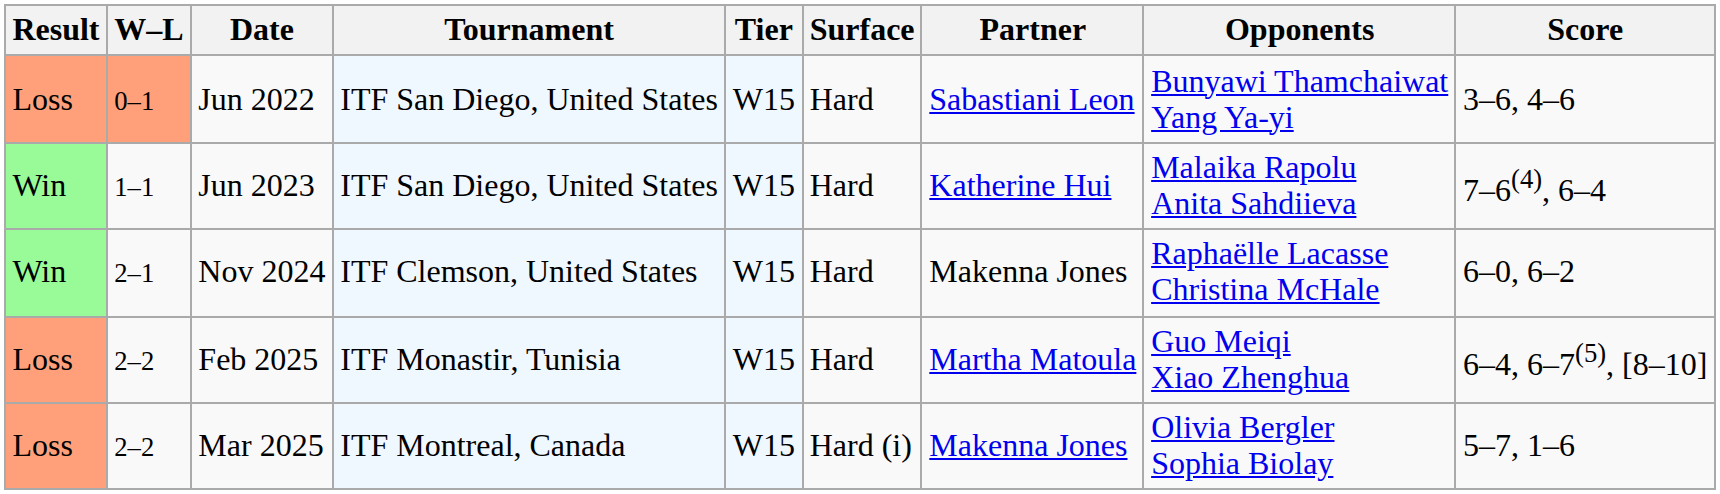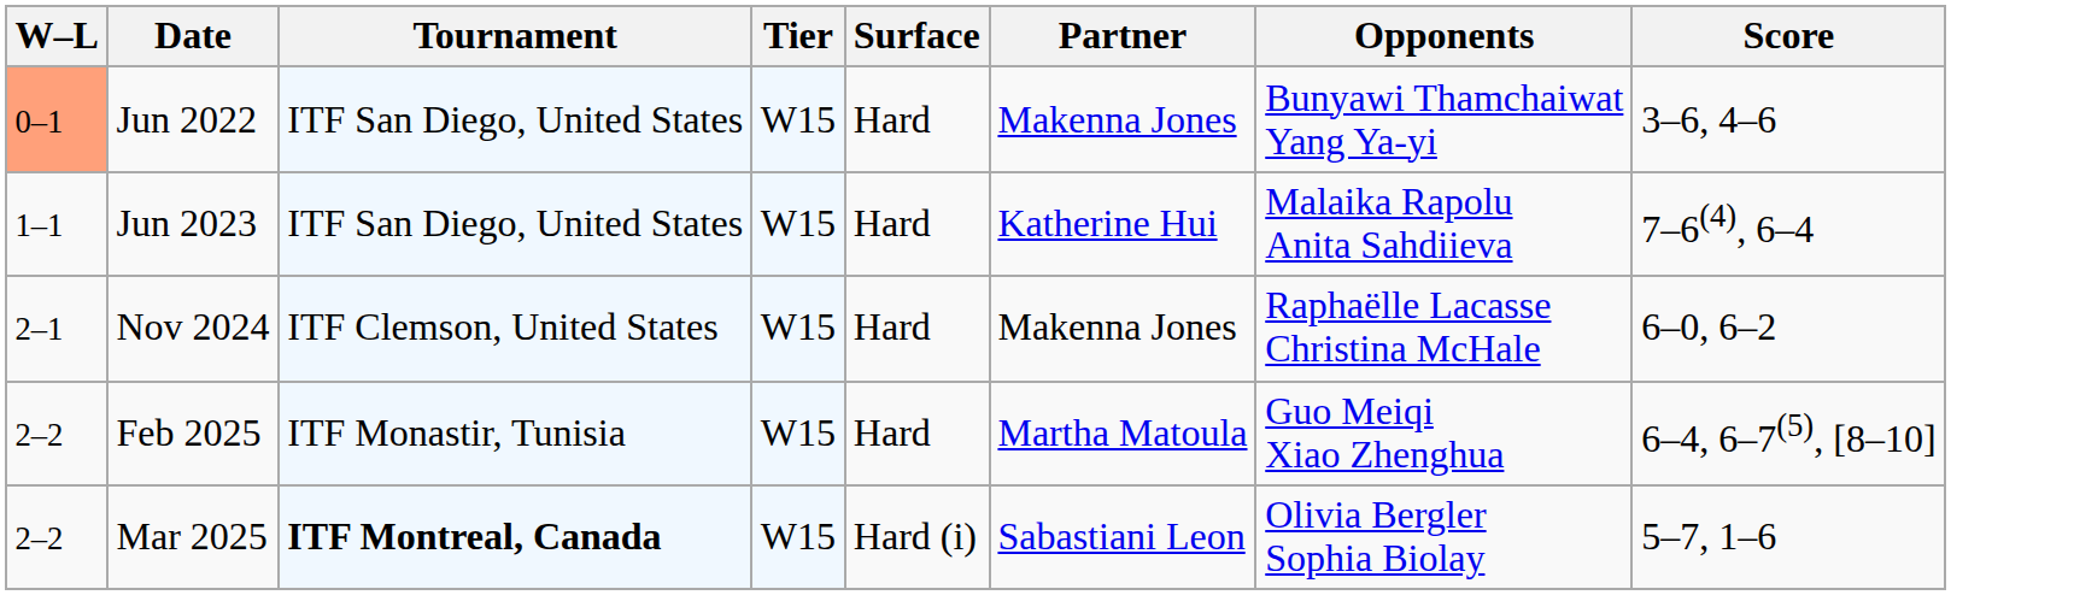 <table class="wikitable sortable">
 <tr>
-<th>Result</th>
 <th class=unsortable>W–L</th>
 <th>Date</th>
 <th>Tournament</th>
 <th>Tier</th>
 <th>Surface</th>
 <th>Partner</th>
 <th>Opponents</th>
 <th class=unsortable>Score</th>
 </tr>
 <tr>
-<td style="background:#ffa07a;">Loss</td>
 <td style="background: lightsalmon;"><small>0–1</small></td>
 <td>Jun 2022</td>
 <td style="background:#f0f8ff;">ITF San Diego, United States</td>
 <td style="background:#f0f8ff;">W15</td>
 <td>Hard</td>
-<td> <a href='#'>Sabastiani Leon</a></td>
+<td> <a href='#'>Makenna Jones</a></td>
 <td> <a href='#'>Bunyawi Thamchaiwat</a> <br> <a href='#'>Yang Ya-yi</a></td>
 <td>3–6, 4–6</td>
 </tr>
 <tr>
-<td style="background:#98fb98;">Win</td>
 <td><small>1–1</small></td>
 <td>Jun 2023</td>
 <td style="background:#f0f8ff;">ITF San Diego, United States</td>
 <td style="background:#f0f8ff;">W15</td>
 <td>Hard</td>
 <td> <a href='#'>Katherine Hui</a></td>
 <td> <a href='#'>Malaika Rapolu</a> <br> <a href='#'>Anita Sahdiieva</a></td>
 <td>7–6<sup>(4)</sup>, 6–4</td>
 </tr>
 <tr>
-<td style="background:#98fb98;">Win</td>
 <td><small>2–1</small></td>
 <td>Nov 2024</td>
 <td style="background:#f0f8ff;">ITF Clemson, United States</td>
 <td style="background:#f0f8ff;">W15</td>
 <td>Hard</td>
 <td> Makenna Jones</td>
 <td> <a href='#'>Raphaëlle Lacasse</a> <br> <a href='#'>Christina McHale</a></td>
 <td>6–0, 6–2</td>
 </tr>
 <tr>
-<td style="background:#ffa07a;">Loss</td>
 <td><small>2–2</small></td>
 <td>Feb 2025</td>
 <td style="background:#f0f8ff;">ITF Monastir, Tunisia</td>
 <td style="background:#f0f8ff;">W15</td>
 <td>Hard</td>
 <td> <a href='#'>Martha Matoula</a></td>
 <td> <a href='#'>Guo Meiqi</a> <br> <a href='#'>Xiao Zhenghua</a></td>
 <td>6–4, 6–7<sup>(5)</sup>, [8–10]</td>
 </tr>
 <tr>
-<td style="background:#ffa07a;">Loss</td>
 <td><small>2–2</small></td>
 <td>Mar 2025</td>
-<td style="background:#f0f8ff;">ITF Montreal, Canada</td>
+<td style="background:#f0f8ff;"><strong>ITF Montreal, Canada</strong></td>
 <td style="background:#f0f8ff;">W15</td>
 <td>Hard (i)</td>
-<td> <a href='#'>Makenna Jones</a></td>
+<td> <a href='#'>Sabastiani Leon</a></td>
 <td> <a href='#'>Olivia Bergler</a> <br> <a href='#'>Sophia Biolay</a></td>
 <td>5–7, 1–6</td>
 </tr>
 </table>
